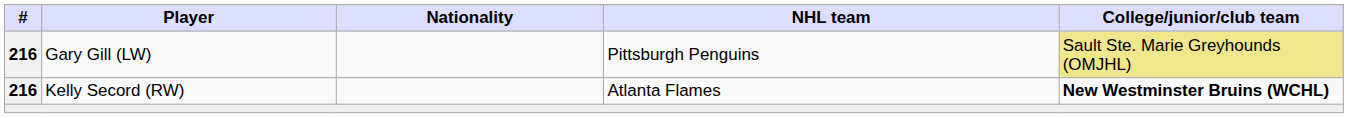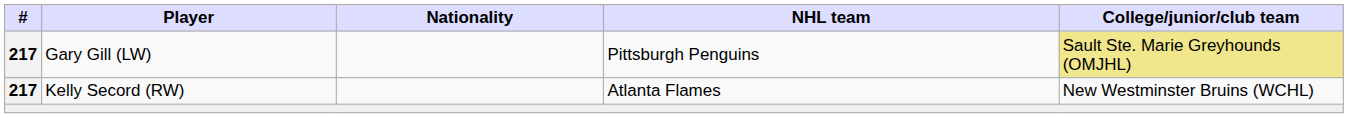 <table class="wikitable" style="width: 100%">
 <tr>
 <th style="background:#ddf; width:2.75%;">#</th>
 <th style="background:#ddf; width:22.0%;">Player</th>
 <th style="background:#ddf; width:20.0%;">Nationality</th>
 <th style="background:#ddf; width:34.0%;">NHL team</th>
 <th style="background:#ddf; width:100.0%;">College/junior/club team</th>
 </tr>
 <tr>
-<th>216</th>
+<th>217</th>
 <td>Gary Gill (LW)</td>
 <td></td>
 <td>Pittsburgh Penguins</td>
 <td style="background: khaki;">Sault Ste. Marie Greyhounds (OMJHL)</td>
 </tr>
 <tr>
-<th>216</th>
+<th>217</th>
 <td>Kelly Secord (RW)</td>
 <td></td>
 <td>Atlanta Flames</td>
-<td><strong>New Westminster Bruins (WCHL)</strong></td>
+<td>New Westminster Bruins (WCHL)</td>
 </tr>
 <tr>
 <td align=center colspan="6" bgcolor="#efefef"></td>
 </tr>
 </table>
